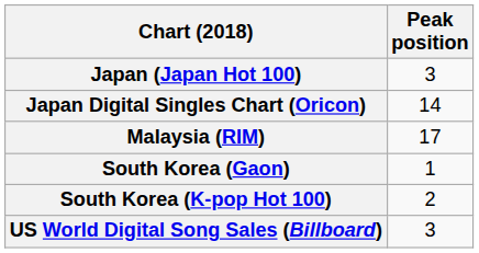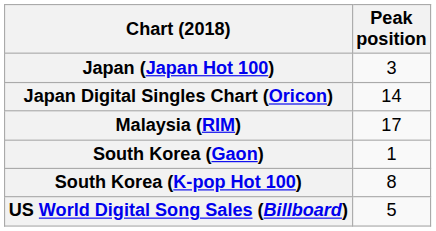 <table class="wikitable sortable plainrowheaders" style="text-align:center">
 <tr>
 <th scope="col">Chart (2018)</th>
 <th scope="col">Peak<br>position</th>
 </tr>
 <tr>
 <th scope="row">Japan (<a href='#'>Japan Hot 100</a>)</th>
 <td>3</td>
 </tr>
 <tr>
 <th scope="row">Japan Digital Singles Chart (<a href='#'>Oricon</a>)</th>
 <td>14</td>
 </tr>
 <tr>
 <th scope="row">Malaysia (<a href='#'>RIM</a>)</th>
 <td>17</td>
 </tr>
 <tr>
 <th scope="row">South Korea (<a href='#'>Gaon</a>)</th>
 <td>1</td>
 </tr>
 <tr>
 <th scope="row">South Korea (<a href='#'>K-pop Hot 100</a>)</th>
-<td>2</td>
+<td>8</td>
 </tr>
 <tr>
 <th scope="row">US <a href='#'>World Digital Song Sales</a> (<em><a href='#'>Billboard</a></em>)</th>
-<td>3</td>
+<td>5</td>
 </tr>
 </table>
